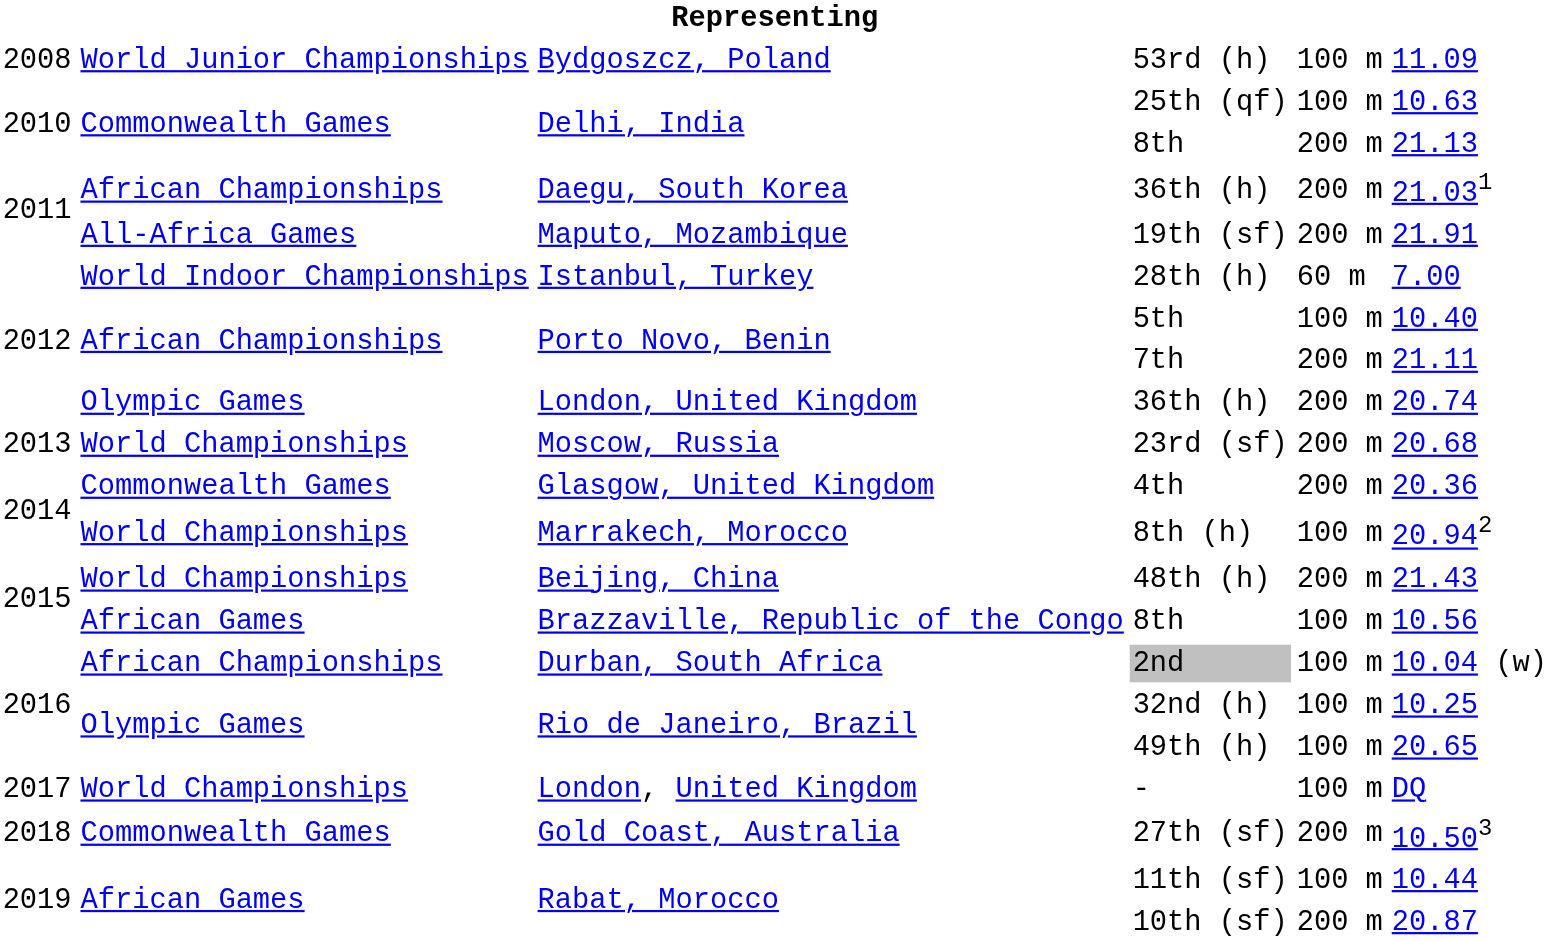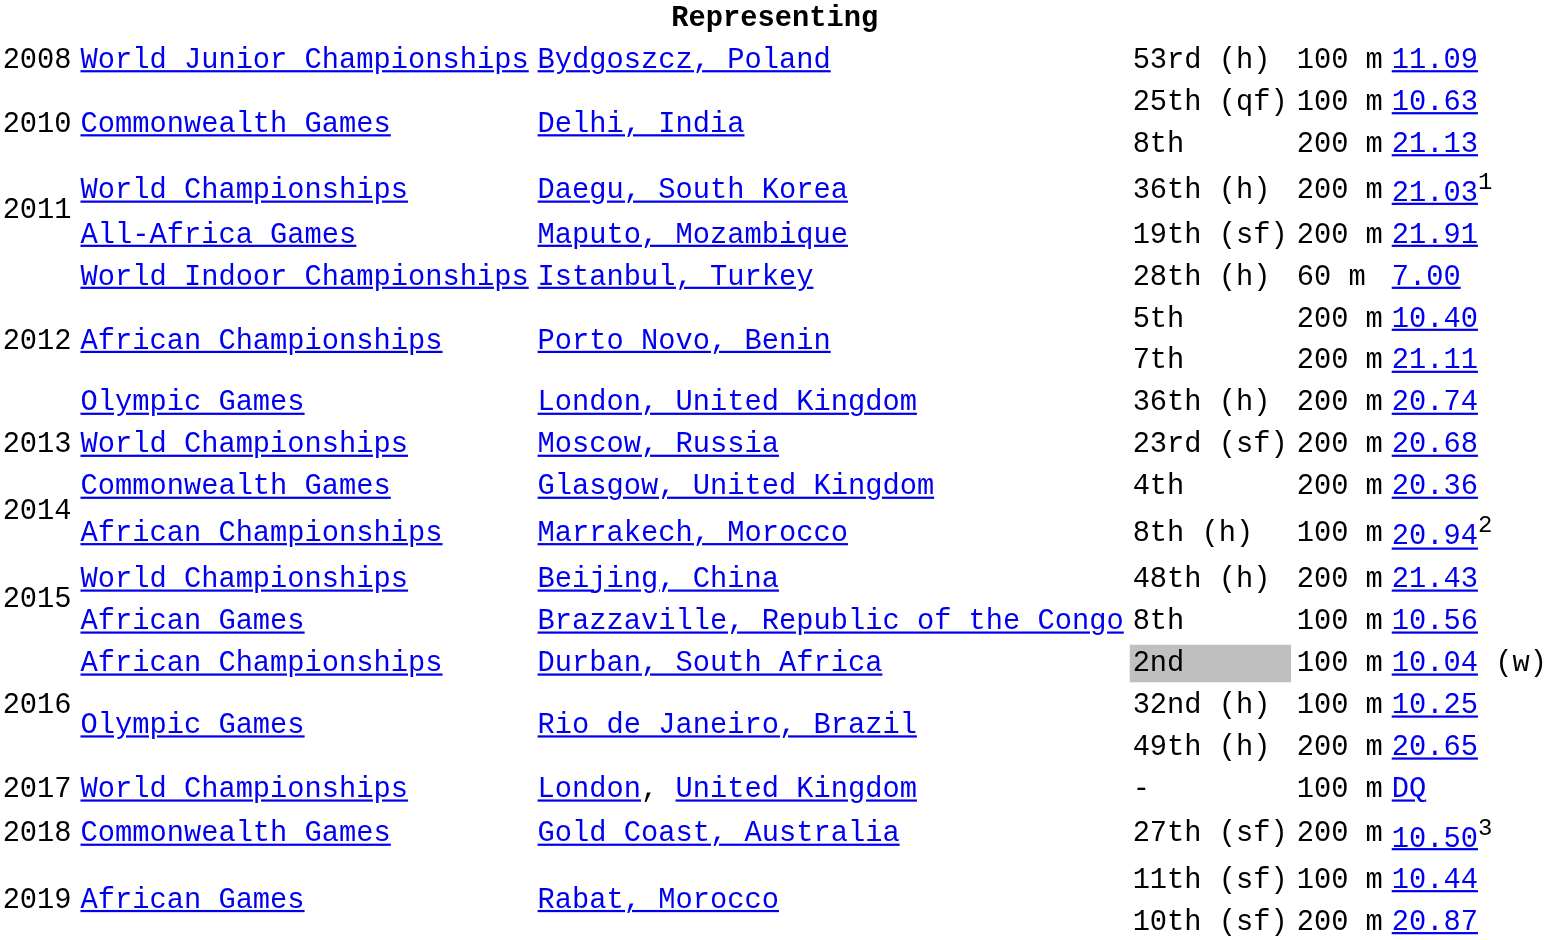 <table>
 <tr>
 <th colspan="6">Representing </th>
 </tr>
 <tr>
 <td>2008</td>
 <td><a href='#'>World Junior Championships</a></td>
 <td><a href='#'>Bydgoszcz, Poland</a></td>
 <td>53rd (h)</td>
 <td>100 m</td>
 <td><a href='#'>11.09</a></td>
 </tr>
 <tr>
 <td rowspan=2>2010</td>
 <td rowspan=2><a href='#'>Commonwealth Games</a></td>
 <td rowspan=2><a href='#'>Delhi, India</a></td>
 <td>25th (qf)</td>
 <td>100 m</td>
 <td><a href='#'>10.63</a></td>
 </tr>
 <tr>
 <td>8th</td>
 <td>200 m</td>
 <td><a href='#'>21.13</a></td>
 </tr>
 <tr>
 <td rowspan=2>2011</td>
-<td><a href='#'>African Championships</a></td>
+<td><a href='#'>World Championships</a></td>
 <td><a href='#'>Daegu, South Korea</a></td>
 <td>36th (h)</td>
 <td>200 m</td>
 <td><a href='#'>21.03</a><sup>1</sup></td>
 </tr>
 <tr>
 <td><a href='#'>All-Africa Games</a></td>
 <td><a href='#'>Maputo, Mozambique</a></td>
 <td>19th (sf)</td>
 <td>200 m</td>
 <td><a href='#'>21.91</a></td>
 </tr>
 <tr>
 <td rowspan=4>2012</td>
 <td><a href='#'>World Indoor Championships</a></td>
 <td><a href='#'>Istanbul, Turkey</a></td>
 <td>28th (h)</td>
 <td>60 m</td>
 <td><a href='#'>7.00</a></td>
 </tr>
 <tr>
 <td rowspan=2><a href='#'>African Championships</a></td>
 <td rowspan=2><a href='#'>Porto Novo, Benin</a></td>
 <td>5th</td>
-<td>100 m</td>
+<td>200 m</td>
 <td><a href='#'>10.40</a></td>
 </tr>
 <tr>
 <td>7th</td>
 <td>200 m</td>
 <td><a href='#'>21.11</a></td>
 </tr>
 <tr>
 <td><a href='#'>Olympic Games</a></td>
 <td><a href='#'>London, United Kingdom</a></td>
 <td>36th (h)</td>
 <td>200 m</td>
 <td><a href='#'>20.74</a></td>
 </tr>
 <tr>
 <td>2013</td>
 <td><a href='#'>World Championships</a></td>
 <td><a href='#'>Moscow, Russia</a></td>
 <td>23rd (sf)</td>
 <td>200 m</td>
 <td><a href='#'>20.68</a></td>
 </tr>
 <tr>
 <td rowspan=2>2014</td>
 <td><a href='#'>Commonwealth Games</a></td>
 <td><a href='#'>Glasgow, United Kingdom</a></td>
 <td>4th</td>
 <td>200 m</td>
 <td><a href='#'>20.36</a></td>
 </tr>
 <tr>
-<td><a href='#'>World Championships</a></td>
+<td><a href='#'>African Championships</a></td>
 <td><a href='#'>Marrakech, Morocco</a></td>
 <td>8th (h)</td>
 <td>100 m</td>
 <td><a href='#'>20.94</a><sup>2</sup></td>
 </tr>
 <tr>
 <td rowspan=2>2015</td>
 <td><a href='#'>World Championships</a></td>
 <td><a href='#'>Beijing, China</a></td>
 <td>48th (h)</td>
 <td>200 m</td>
 <td><a href='#'>21.43</a></td>
 </tr>
 <tr>
 <td><a href='#'>African Games</a></td>
 <td><a href='#'>Brazzaville, Republic of the Congo</a></td>
 <td>8th</td>
 <td>100 m</td>
 <td><a href='#'>10.56</a></td>
 </tr>
 <tr>
 <td rowspan=3>2016</td>
 <td><a href='#'>African Championships</a></td>
 <td><a href='#'>Durban, South Africa</a></td>
 <td bgcolor=silver>2nd</td>
 <td>100 m</td>
 <td><a href='#'>10.04</a> (w)</td>
 </tr>
 <tr>
 <td rowspan=2><a href='#'>Olympic Games</a></td>
 <td rowspan=2><a href='#'>Rio de Janeiro, Brazil</a></td>
 <td>32nd (h)</td>
 <td>100 m</td>
 <td><a href='#'>10.25</a></td>
 </tr>
 <tr>
 <td>49th (h)</td>
-<td>100 m</td>
+<td>200 m</td>
 <td><a href='#'>20.65</a></td>
 </tr>
 <tr>
 <td>2017</td>
 <td><a href='#'>World Championships</a></td>
 <td><a href='#'>London</a>, <a href='#'>United Kingdom</a></td>
 <td>-</td>
 <td>100 m</td>
 <td><a href='#'>DQ</a></td>
 </tr>
 <tr>
 <td>2018</td>
 <td><a href='#'>Commonwealth Games</a></td>
 <td><a href='#'>Gold Coast, Australia</a></td>
 <td>27th (sf)</td>
 <td>200 m</td>
 <td><a href='#'>10.50</a><sup>3</sup></td>
 </tr>
 <tr>
 <td rowspan=2>2019</td>
 <td rowspan=2><a href='#'>African Games</a></td>
 <td rowspan=2><a href='#'>Rabat, Morocco</a></td>
 <td>11th (sf)</td>
 <td>100 m</td>
 <td><a href='#'>10.44</a></td>
 </tr>
 <tr>
 <td>10th (sf)</td>
 <td>200 m</td>
 <td><a href='#'>20.87</a></td>
 </tr>
 </table>
